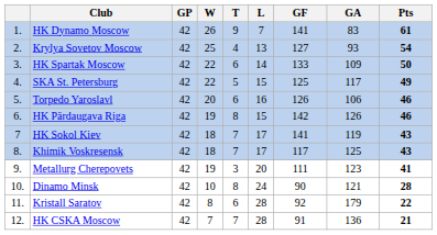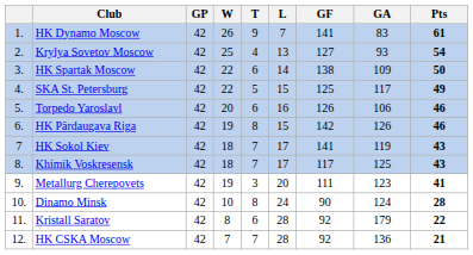 <table class="wikitable">
 <tr>
 <th width="30"></th>
 <th width="200">Club</th>
 <th width="30">GP</th>
 <th width="30">W</th>
 <th width="30">T</th>
 <th width="30">L</th>
 <th width="70">GF</th>
 <th width="70">GA</th>
 <th width="70">Pts</th>
 </tr>
 <tr bgcolor="#BCD2EE" align="center">
 <td>1.</td>
 <td align="left"><a href='#'>HK Dynamo Moscow</a></td>
 <td>42</td>
 <td>26</td>
 <td>9</td>
 <td>7</td>
 <td>141</td>
 <td>83</td>
 <td><strong>61</strong></td>
 </tr>
 <tr bgcolor="#BCD2EE" align="center">
 <td>2.</td>
 <td align="left"><a href='#'>Krylya Sovetov Moscow</a></td>
 <td>42</td>
 <td>25</td>
 <td>4</td>
 <td>13</td>
 <td>127</td>
 <td>93</td>
 <td><strong>54</strong></td>
 </tr>
 <tr bgcolor="#BCD2EE" align="center">
 <td>3.</td>
 <td align="left"><a href='#'>HK Spartak Moscow</a></td>
 <td>42</td>
 <td>22</td>
 <td>6</td>
 <td>14</td>
-<td>133</td>
+<td>138</td>
 <td>109</td>
 <td><strong>50</strong></td>
 </tr>
 <tr bgcolor="#BCD2EE" align="center">
 <td>4.</td>
 <td align="left"><a href='#'>SKA St. Petersburg</a></td>
 <td>42</td>
 <td>22</td>
 <td>5</td>
 <td>15</td>
 <td>125</td>
 <td>117</td>
 <td><strong>49</strong></td>
 </tr>
 <tr bgcolor="#BCD2EE" align="center">
 <td>5.</td>
 <td align="left"><a href='#'>Torpedo Yaroslavl</a></td>
 <td>42</td>
 <td>20</td>
 <td>6</td>
 <td>16</td>
 <td>126</td>
 <td>106</td>
 <td><strong>46</strong></td>
 </tr>
 <tr bgcolor="#BCD2EE" align="center">
 <td>6.</td>
 <td align="left"><a href='#'>HK Pārdaugava Riga</a></td>
 <td>42</td>
 <td>19</td>
 <td>8</td>
 <td>15</td>
 <td>142</td>
 <td>126</td>
 <td><strong>46</strong></td>
 </tr>
 <tr bgcolor="#BCD2EE" align="center">
 <td>7</td>
 <td align="left"><a href='#'>HK Sokol Kiev</a></td>
 <td>42</td>
 <td>18</td>
 <td>7</td>
 <td>17</td>
 <td>141</td>
 <td>119</td>
 <td><strong>43</strong></td>
 </tr>
 <tr bgcolor="#BCD2EE" align="center">
 <td>8.</td>
 <td align="left"><a href='#'>Khimik Voskresensk</a></td>
 <td>42</td>
 <td>18</td>
 <td>7</td>
 <td>17</td>
 <td>117</td>
 <td>125</td>
 <td><strong>43</strong></td>
 </tr>
 <tr bgcolor="#FFFFFF" align="center">
 <td>9.</td>
 <td align="left"><a href='#'>Metallurg Cherepovets</a></td>
 <td>42</td>
 <td>19</td>
 <td>3</td>
 <td>20</td>
 <td>111</td>
 <td>123</td>
 <td><strong>41</strong></td>
 </tr>
 <tr bgcolor="#FFFFFF" align="center">
 <td>10.</td>
 <td align="left"><a href='#'>Dinamo Minsk</a></td>
 <td>42</td>
 <td>10</td>
 <td>8</td>
 <td>24</td>
 <td>90</td>
-<td>121</td>
+<td>124</td>
 <td><strong>28</strong></td>
 </tr>
 <tr bgcolor="#FFFFFF" align="center">
 <td>11.</td>
 <td align="left"><a href='#'>Kristall Saratov</a></td>
 <td>42</td>
 <td>8</td>
 <td>6</td>
 <td>28</td>
 <td>92</td>
 <td>179</td>
 <td><strong>22</strong></td>
 </tr>
 <tr bgcolor="#FFFFFF" align="center">
 <td>12.</td>
 <td align="left"><a href='#'>HK CSKA Moscow</a></td>
 <td>42</td>
 <td>7</td>
 <td>7</td>
 <td>28</td>
-<td>91</td>
+<td>92</td>
 <td>136</td>
 <td><strong>21</strong></td>
 </tr>
 </table>
